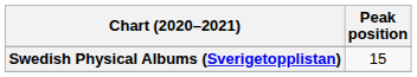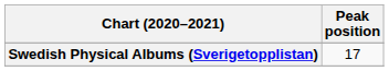 <table class="wikitable sortable plainrowheaders" style="text-align:center">
 <tr>
 <th scope="col">Chart (2020–2021)</th>
 <th scope="col">Peak<br>position</th>
 </tr>
 <tr>
 </tr>
 <tr>
 </tr>
 <tr>
 </tr>
 <tr>
 </tr>
 <tr>
 </tr>
 <tr>
 </tr>
 <tr>
 </tr>
 <tr>
 </tr>
 <tr>
 </tr>
 <tr>
 </tr>
 <tr>
 </tr>
 <tr>
 </tr>
 <tr>
 </tr>
 <tr>
 <th scope="row">Swedish Physical Albums (<a href='#'>Sverigetopplistan</a>)</th>
-<td>15</td>
+<td>17</td>
 </tr>
 <tr>
 </tr>
 <tr>
 </tr>
 <tr>
 </tr>
 <tr>
 </tr>
 </table>
